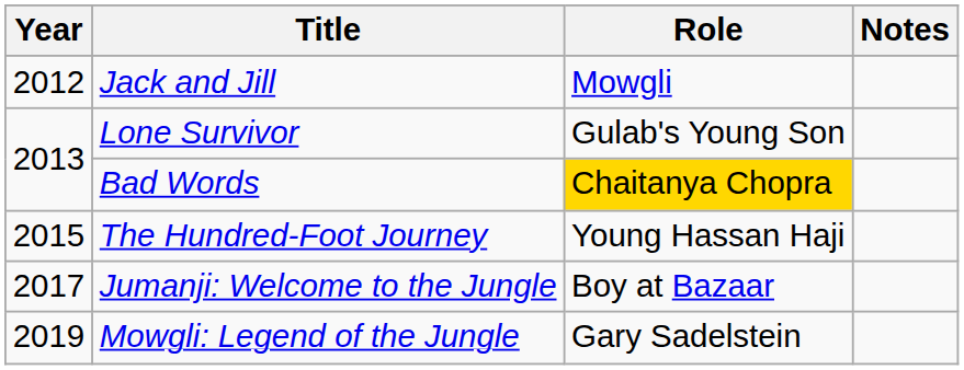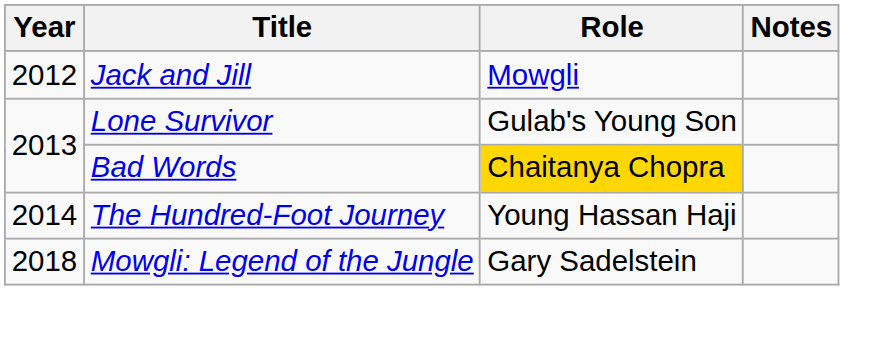 <table class="wikitable sortable">
 <tr>
 <th>Year</th>
 <th>Title</th>
 <th>Role</th>
 <th>Notes</th>
 </tr>
 <tr>
 <td>2012</td>
 <td><em><a href='#'>Jack and Jill</a></em></td>
 <td><a href='#'>Mowgli</a></td>
 <td></td>
 </tr>
 <tr>
 <td rowspan="2">2013</td>
 <td><em><a href='#'>Lone Survivor</a></em></td>
 <td>Gulab's Young Son</td>
 <td></td>
 </tr>
 <tr>
 <td><em><a href='#'>Bad Words</a></em></td>
 <td style="background: gold;">Chaitanya Chopra</td>
 <td></td>
 </tr>
 <tr>
-<td>2015</td>
+<td>2014</td>
 <td><em><a href='#'>The Hundred-Foot Journey</a></em></td>
 <td>Young Hassan Haji</td>
 <td></td>
 </tr>
 <tr>
-<td>2017</td>
-<td><em><a href='#'>Jumanji: Welcome to the Jungle</a></em></td>
-<td>Boy at <a href='#'>Bazaar</a></td>
-<td></td>
-</tr>
-<tr>
-<td>2019</td>
+<td>2018</td>
 <td><em><a href='#'>Mowgli: Legend of the Jungle</a></em></td>
 <td>Gary Sadelstein</td>
 <td></td>
 </tr>
 </table>
